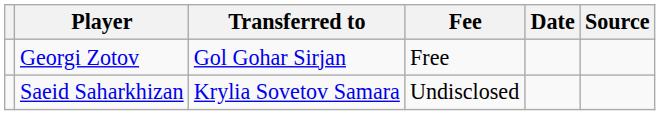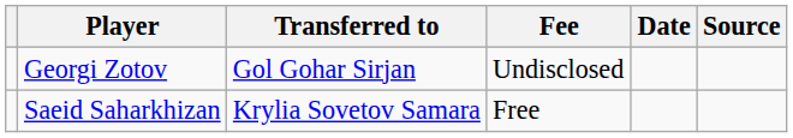 <table class="wikitable plainrowheaders sortable">
 <tr>
 <th></th>
 <th scope="col">Player</th>
 <th>Transferred to</th>
 <th style="width: 80px;">Fee</th>
 <th scope="col">Date</th>
 <th scope="col">Source</th>
 </tr>
 <tr>
 <td align="center"></td>
 <td> <a href='#'>Georgi Zotov</a></td>
 <td> <a href='#'>Gol Gohar Sirjan</a></td>
-<td>Free</td>
+<td>Undisclosed</td>
 <td></td>
 <td></td>
 </tr>
 <tr>
 <td align="center"></td>
 <td> <a href='#'>Saeid Saharkhizan</a></td>
 <td> <a href='#'>Krylia Sovetov Samara</a></td>
-<td>Undisclosed</td>
+<td>Free</td>
 <td></td>
 <td></td>
 </tr>
 </table>
